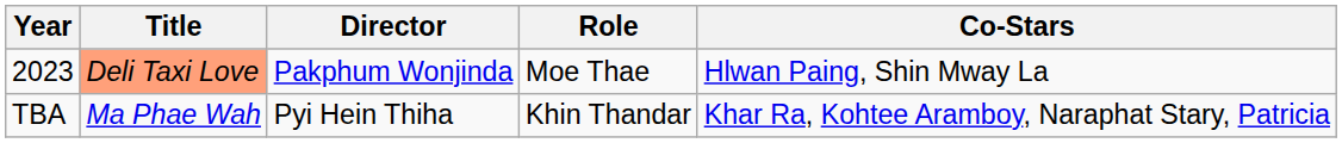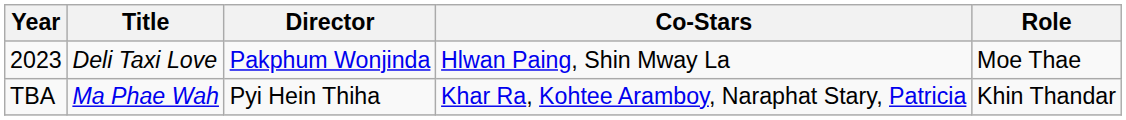 <table class="wikitable sortable mw-collapsible">
 <tr>
 <th>Year</th>
 <th>Title</th>
 <th>Director</th>
+<th>Co-Stars</th>
 <th>Role</th>
-<th>Co-Stars</th>
 </tr>
 <tr>
 <td>2023</td>
-<td style="background: lightsalmon;"><em>Deli Taxi Love</em></td>
+<td><em>Deli Taxi Love</em></td>
 <td><a href='#'>Pakphum Wonjinda</a></td>
+<td><a href='#'>Hlwan Paing</a>, Shin Mway La</td>
 <td>Moe Thae</td>
-<td><a href='#'>Hlwan Paing</a>, Shin Mway La</td>
 </tr>
 <tr>
 <td>TBA</td>
 <td><em><a href='#'>Ma Phae Wah</a></em></td>
 <td>Pyi Hein Thiha</td>
+<td><a href='#'>Khar Ra</a>, <a href='#'>Kohtee Aramboy</a>, Naraphat Stary, <a href='#'>Patricia</a></td>
 <td>Khin Thandar</td>
-<td><a href='#'>Khar Ra</a>, <a href='#'>Kohtee Aramboy</a>, Naraphat Stary, <a href='#'>Patricia</a></td>
 </tr>
 </table>
